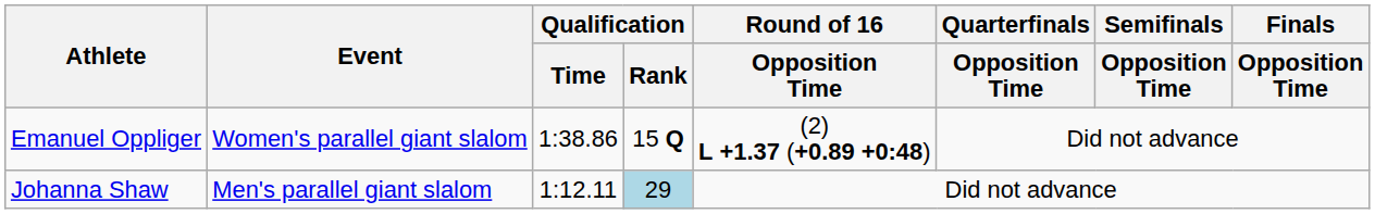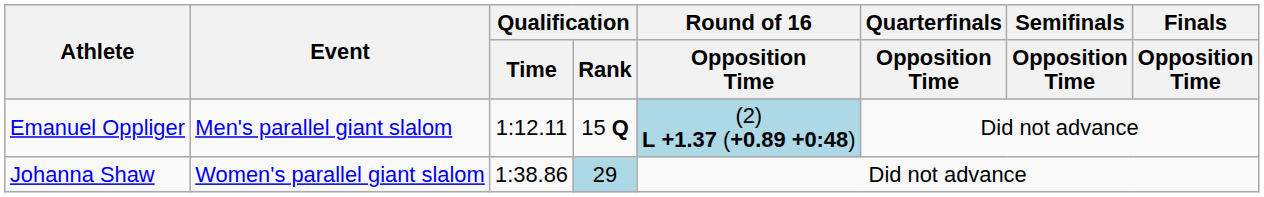 <table class="wikitable" style="font-size:90%">
 <tr>
 <th rowspan="2">Athlete</th>
 <th rowspan="2">Event</th>
 <th colspan="2">Qualification</th>
 <th>Round of 16</th>
 <th>Quarterfinals</th>
 <th>Semifinals</th>
 <th>Finals</th>
 </tr>
 <tr>
 <th>Time</th>
 <th>Rank</th>
 <th>Opposition<br>Time</th>
 <th>Opposition<br>Time</th>
 <th>Opposition<br>Time</th>
 <th>Opposition<br>Time</th>
 </tr>
 <tr>
 <td><a href='#'>Emanuel Oppliger</a></td>
-<td><a href='#'>Women's parallel giant slalom</a></td>
-<td style="text-align:center;">1:38.86</td>
+<td><a href='#'>Men's parallel giant slalom</a></td>
+<td style="text-align:center;">1:12.11</td>
 <td style="text-align:center;">15 <strong>Q</strong></td>
-<td style="text-align:center;"> (2)<br><strong>L</strong> <strong>+1.37</strong> (<strong>+0.89</strong> <strong>+0:48</strong>)</td>
+<td style="background: lightblue; text-align:center;"> (2)<br><strong>L</strong> <strong>+1.37</strong> (<strong>+0.89</strong> <strong>+0:48</strong>)</td>
 <td colspan="5" style="text-align:center;">Did not advance</td>
 </tr>
 <tr>
 <td><a href='#'>Johanna Shaw</a></td>
-<td><a href='#'>Men's parallel giant slalom</a></td>
-<td style="text-align:center;">1:12.11</td>
+<td><a href='#'>Women's parallel giant slalom</a></td>
+<td style="text-align:center;">1:38.86</td>
 <td style="background: lightblue; text-align:center;">29</td>
 <td colspan="6" style="text-align:center;">Did not advance</td>
 </tr>
 </table>
